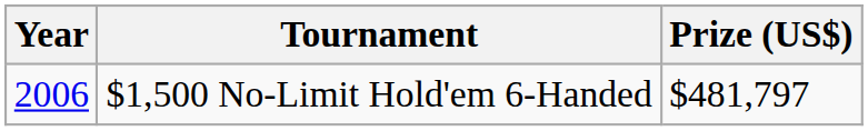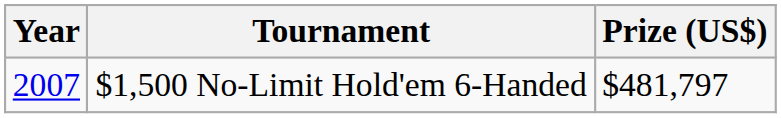 <table class="wikitable">
 <tr>
 <th>Year</th>
 <th>Tournament</th>
 <th>Prize (US$)</th>
 </tr>
 <tr>
-<td><a href='#'>2006</a></td>
+<td><a href='#'>2007</a></td>
 <td>$1,500 No-Limit Hold'em 6-Handed</td>
 <td>$481,797</td>
 </tr>
 </table>
